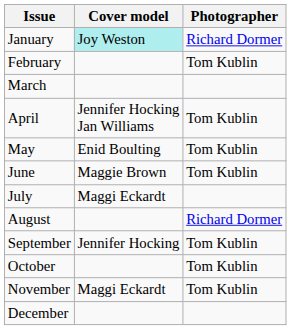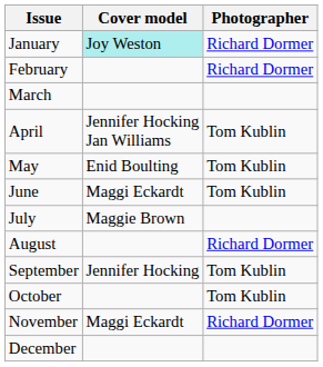 <table class="sortable wikitable">
 <tr>
 <th>Issue</th>
 <th>Cover model</th>
 <th>Photographer</th>
 </tr>
 <tr>
 <td>January</td>
 <td style="background: paleturquoise;">Joy Weston</td>
 <td><a href='#'>Richard Dormer</a></td>
 </tr>
 <tr>
 <td>February</td>
 <td></td>
-<td>Tom Kublin</td>
+<td><a href='#'>Richard Dormer</a></td>
 </tr>
 <tr>
 <td>March</td>
 <td></td>
 <td></td>
 </tr>
 <tr>
 <td>April</td>
 <td>Jennifer Hocking <br> Jan Williams</td>
 <td>Tom Kublin</td>
 </tr>
 <tr>
 <td>May</td>
 <td>Enid Boulting</td>
 <td>Tom Kublin</td>
 </tr>
 <tr>
 <td>June</td>
-<td>Maggie Brown</td>
+<td>Maggi Eckardt</td>
 <td>Tom Kublin</td>
 </tr>
 <tr>
 <td>July</td>
-<td>Maggi Eckardt</td>
+<td>Maggie Brown</td>
 <td></td>
 </tr>
 <tr>
 <td>August</td>
 <td></td>
 <td><a href='#'>Richard Dormer</a></td>
 </tr>
 <tr>
 <td>September</td>
 <td>Jennifer Hocking</td>
 <td>Tom Kublin</td>
 </tr>
 <tr>
 <td>October</td>
 <td></td>
 <td>Tom Kublin</td>
 </tr>
 <tr>
 <td>November</td>
 <td>Maggi Eckardt</td>
-<td>Tom Kublin</td>
+<td><a href='#'>Richard Dormer</a></td>
 </tr>
 <tr>
 <td>December</td>
 <td></td>
 <td></td>
 </tr>
 </table>
